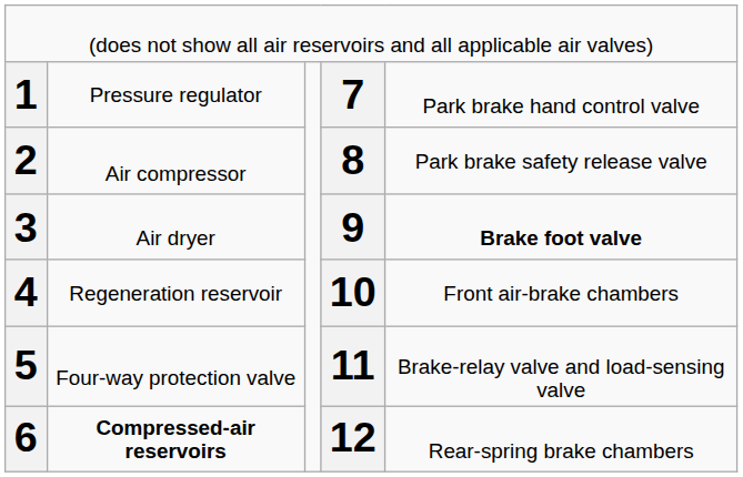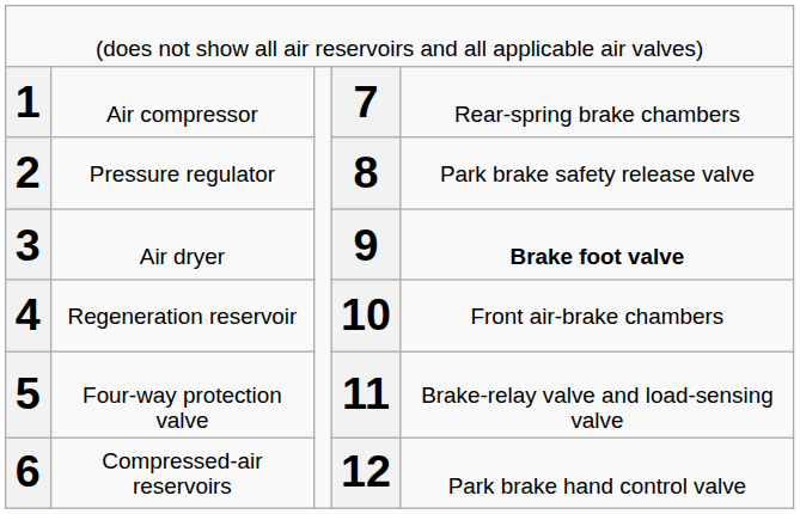 <table class="wikitable floatright" style="font-size:90%;text-align:center;width:35em;">
 <tr>
 <td colspan=5><br>(does not show all air reservoirs and all applicable air valves)</td>
 </tr>
 <tr>
 <th style="font-size:200%;">1</th>
-<td>Pressure regulator</td>
+<td><br>Air compressor</td>
 <td rowspan=6> </td>
 <th style="font-size:200%;">7</th>
-<td><br>Park brake hand control valve</td>
+<td><br>Rear-spring brake chambers</td>
 </tr>
 <tr>
 <th style="font-size:200%;">2</th>
-<td><br>Air compressor</td>
+<td>Pressure regulator</td>
 <th style="font-size:200%;">8</th>
 <td>Park brake safety release valve</td>
 </tr>
 <tr>
 <th style="font-size:200%;">3</th>
 <td><br>Air dryer</td>
 <th style="font-size:200%;">9</th>
 <td><strong><br>Brake foot valve</strong></td>
 </tr>
 <tr>
 <th style="font-size:200%;">4</th>
 <td>Regeneration reservoir</td>
 <th style="font-size:200%;">10</th>
 <td>Front air-brake chambers</td>
 </tr>
 <tr>
 <th style="font-size:200%;">5</th>
 <td><br>Four-way protection valve</td>
 <th style="font-size:200%;">11</th>
 <td><br>Brake-relay valve and load-sensing valve</td>
 </tr>
 <tr>
 <th style="font-size:200%;">6</th>
-<td><strong>Compressed-air reservoirs</strong></td>
+<td>Compressed-air reservoirs</td>
 <th style="font-size:200%;">12</th>
-<td><br>Rear-spring brake chambers</td>
+<td><br>Park brake hand control valve</td>
 </tr>
 </table>
